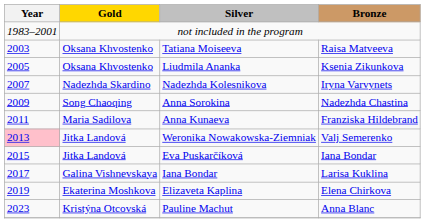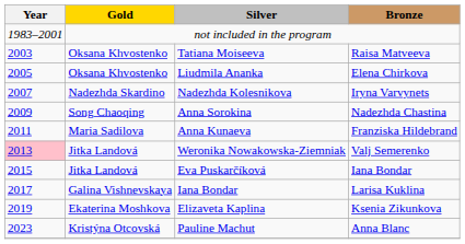 <table class="wikitable">
 <tr>
 <th>Year</th>
 <td align=center bgcolor=gold><strong>Gold</strong></td>
 <td align=center bgcolor=silver><strong>Silver</strong></td>
 <td align=center bgcolor=cc9966><strong>Bronze</strong></td>
 </tr>
 <tr>
 <td><em>1983–2001</em></td>
 <td colspan=3 align=center><em>not included in the program</em></td>
 </tr>
 <tr>
 <td><a href='#'>2003</a></td>
 <td> <a href='#'>Oksana Khvostenko</a></td>
 <td> <a href='#'>Tatiana Moiseeva</a></td>
 <td> <a href='#'>Raisa Matveeva</a></td>
 </tr>
 <tr>
 <td><a href='#'>2005</a></td>
 <td> <a href='#'>Oksana Khvostenko</a></td>
 <td> <a href='#'>Liudmila Ananka</a></td>
-<td> <a href='#'>Ksenia Zikunkova</a></td>
+<td> <a href='#'>Elena Chirkova</a></td>
 </tr>
 <tr>
 <td><a href='#'>2007</a></td>
 <td> <a href='#'>Nadezhda Skardino</a></td>
 <td> <a href='#'>Nadezhda Kolesnikova</a></td>
 <td> <a href='#'>Iryna Varvynets</a></td>
 </tr>
 <tr>
 <td><a href='#'>2009</a></td>
 <td> <a href='#'>Song Chaoqing</a></td>
 <td> <a href='#'>Anna Sorokina</a></td>
 <td> <a href='#'>Nadezhda Chastina</a></td>
 </tr>
 <tr>
 <td><a href='#'>2011</a></td>
 <td> <a href='#'>Maria Sadilova</a></td>
 <td> <a href='#'>Anna Kunaeva</a></td>
 <td> <a href='#'>Franziska Hildebrand</a></td>
 </tr>
 <tr>
 <td style="background: pink;"><a href='#'>2013</a></td>
 <td> <a href='#'>Jitka Landová</a></td>
 <td> <a href='#'>Weronika Nowakowska-Ziemniak</a></td>
 <td> <a href='#'>Valj Semerenko</a></td>
 </tr>
 <tr>
 <td><a href='#'>2015</a></td>
 <td> <a href='#'>Jitka Landová</a></td>
 <td> <a href='#'>Eva Puskarčíková</a></td>
 <td> <a href='#'>Iana Bondar</a></td>
 </tr>
 <tr>
 <td><a href='#'>2017</a></td>
 <td> <a href='#'>Galina Vishnevskaya</a></td>
 <td> <a href='#'>Iana Bondar</a></td>
 <td> <a href='#'>Larisa Kuklina</a></td>
 </tr>
 <tr>
 <td><a href='#'>2019</a></td>
 <td> <a href='#'>Ekaterina Moshkova</a></td>
 <td> <a href='#'>Elizaveta Kaplina</a></td>
-<td> <a href='#'>Elena Chirkova</a></td>
+<td> <a href='#'>Ksenia Zikunkova</a></td>
 </tr>
 <tr>
 <td><a href='#'>2023</a></td>
 <td> <a href='#'>Kristýna Otcovská</a></td>
 <td> <a href='#'>Pauline Machut</a></td>
 <td> <a href='#'>Anna Blanc</a></td>
 </tr>
 <tr>
 </tr>
 </table>
